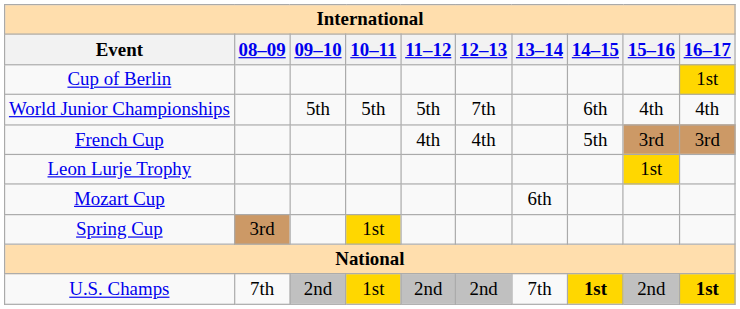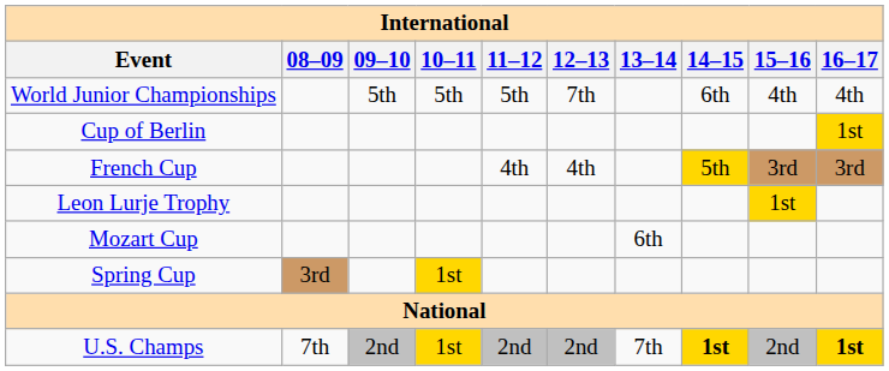 <table class="wikitable">
 <tr>
 <th colspan="10" style="background-color: #ffdead; " align="center"><strong>International</strong><strong></strong></th>
 </tr>
 <tr>
 <th>Event</th>
 <th><a href='#'>08–09</a></th>
 <th><a href='#'>09–10</a></th>
 <th><a href='#'>10–11</a></th>
 <th><a href='#'>11–12</a></th>
 <th><a href='#'>12–13</a></th>
 <th><a href='#'>13–14</a></th>
 <th><a href='#'>14–15</a></th>
 <th><a href='#'>15–16</a></th>
 <th><a href='#'>16–17</a></th>
 </tr>
 <tr>
+<td align="center"><a href='#'>World Junior Championships</a></td>
+<td></td>
+<td align="center">5th</td>
+<td align="center">5th</td>
+<td align="center">5th</td>
+<td align="center">7th</td>
+<td></td>
+<td align="center">6th</td>
+<td align="center">4th</td>
+<td align="center">4th</td>
+</tr>
+<tr>
 <td align="center"><a href='#'>Cup of Berlin</a></td>
 <td></td>
 <td></td>
 <td></td>
 <td></td>
 <td></td>
 <td></td>
 <td></td>
 <td></td>
 <td bgcolor="gold" align="center">1st</td>
 </tr>
 <tr>
-<td align="center"><a href='#'>World Junior Championships</a></td>
-<td></td>
-<td align="center">5th</td>
-<td align="center">5th</td>
-<td align="center">5th</td>
-<td align="center">7th</td>
-<td></td>
-<td align="center">6th</td>
-<td align="center">4th</td>
-<td align="center">4th</td>
-</tr>
-<tr>
 <td align="center"><a href='#'>French Cup</a></td>
 <td align="center"></td>
 <td></td>
 <td></td>
 <td align="center">4th</td>
 <td align="center">4th</td>
 <td></td>
-<td align="center">5th</td>
+<td align="center" style="background: gold;">5th</td>
 <td bgcolor="cc9966" align="center">3rd</td>
 <td bgcolor="cc9966" align="center">3rd</td>
 </tr>
 <tr>
 <td align="center"><a href='#'>Leon Lurje Trophy</a></td>
 <td></td>
 <td></td>
 <td></td>
 <td></td>
 <td></td>
 <td align="center"></td>
 <td></td>
 <td bgcolor="gold" align="center">1st</td>
 <td></td>
 </tr>
 <tr>
 <td align="center"><a href='#'>Mozart Cup</a></td>
 <td></td>
 <td></td>
 <td></td>
 <td></td>
 <td></td>
 <td align="center">6th</td>
 <td></td>
 <td></td>
 <td></td>
 </tr>
 <tr>
 <td align="center"><a href='#'>Spring Cup</a></td>
 <td bgcolor="cc9966" align="center">3rd</td>
 <td></td>
 <td bgcolor="gold" align="center">1st</td>
 <td></td>
 <td align="center"></td>
 <td></td>
 <td></td>
 <td></td>
 <td></td>
 </tr>
 <tr>
 <th colspan="10" style="background-color: #ffdead; " align="center"><strong>National</strong></th>
 </tr>
 <tr>
 <td align="center"><a href='#'>U.S. Champs</a></td>
 <td align="center">7th</td>
 <td bgcolor="silver" align="center">2nd</td>
 <td bgcolor="gold" align="center">1st</td>
 <td bgcolor="silver" align="center">2nd</td>
 <td bgcolor="silver" align="center">2nd</td>
 <td align="center">7th</td>
 <td bgcolor="gold" align="center"><strong>1st</strong></td>
 <td bgcolor="silver" align="center">2nd</td>
 <td bgcolor="gold" align="center"><strong>1st</strong></td>
 </tr>
 </table>
